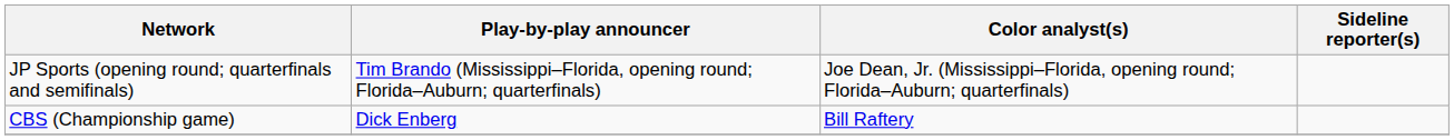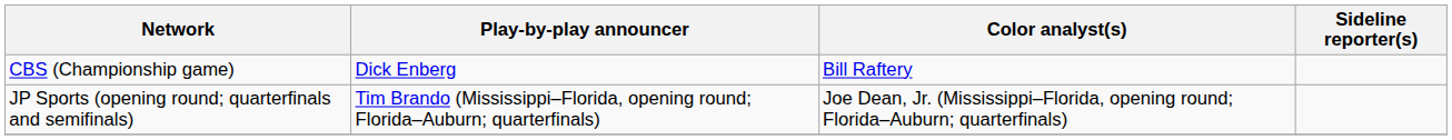 <table class="wikitable">
 <tr>
 <th>Network</th>
 <th>Play-by-play announcer</th>
 <th>Color analyst(s)</th>
 <th>Sideline reporter(s)</th>
 </tr>
 <tr>
+<td><a href='#'>CBS</a> (Championship game)</td>
+<td><a href='#'>Dick Enberg</a></td>
+<td><a href='#'>Bill Raftery</a></td>
+<td></td>
+</tr>
+<tr>
 <td>JP Sports (opening round; quarterfinals and semifinals)</td>
 <td><a href='#'>Tim Brando</a> (Mississippi–Florida, opening round; Florida–Auburn; quarterfinals)</td>
 <td>Joe Dean, Jr. (Mississippi–Florida, opening round; Florida–Auburn; quarterfinals)</td>
 <td></td>
 </tr>
 <tr>
-<td><a href='#'>CBS</a> (Championship game)</td>
-<td><a href='#'>Dick Enberg</a></td>
-<td><a href='#'>Bill Raftery</a></td>
-<td></td>
-</tr>
-<tr>
 </tr>
 </table>
